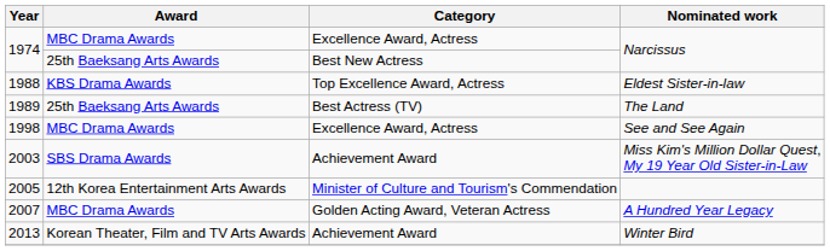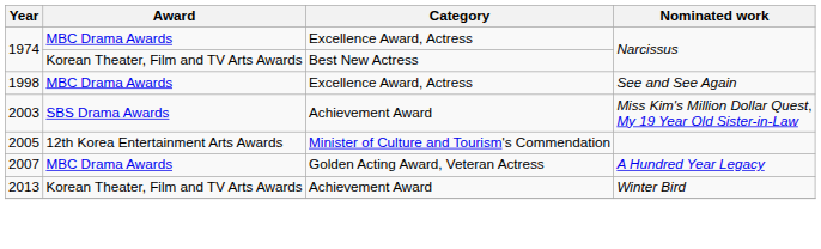 <table class="wikitable">
 <tr>
 <th>Year</th>
 <th>Award</th>
 <th>Category</th>
 <th>Nominated work</th>
 </tr>
 <tr>
 <td rowspan=2>1974</td>
 <td><a href='#'>MBC Drama Awards</a></td>
 <td>Excellence Award, Actress</td>
 <td rowspan=2><em>Narcissus</em></td>
 </tr>
 <tr>
-<td>25th <a href='#'>Baeksang Arts Awards</a></td>
+<td>Korean Theater, Film and TV Arts Awards </td>
 <td>Best New Actress</td>
-</tr>
-<tr>
-<td>1988</td>
-<td><a href='#'>KBS Drama Awards</a></td>
-<td>Top Excellence Award, Actress</td>
-<td><em>Eldest Sister-in-law</em></td>
-</tr>
-<tr>
-<td>1989</td>
-<td>25th <a href='#'>Baeksang Arts Awards</a></td>
-<td>Best Actress (TV)</td>
-<td><em>The Land</em></td>
 </tr>
 <tr>
 <td>1998</td>
 <td><a href='#'>MBC Drama Awards</a></td>
 <td>Excellence Award, Actress</td>
 <td><em>See and See Again</em></td>
 </tr>
 <tr>
 <td>2003</td>
 <td><a href='#'>SBS Drama Awards</a></td>
 <td>Achievement Award</td>
 <td><em>Miss Kim's Million Dollar Quest</em>, <br> <em><a href='#'>My 19 Year Old Sister-in-Law</a></em></td>
 </tr>
 <tr>
 <td>2005</td>
 <td>12th Korea Entertainment Arts Awards</td>
 <td><a href='#'>Minister of Culture and Tourism</a>'s Commendation</td>
 <td></td>
 </tr>
 <tr>
 <td>2007</td>
 <td><a href='#'>MBC Drama Awards</a></td>
 <td>Golden Acting Award, Veteran Actress</td>
 <td><em><a href='#'>A Hundred Year Legacy</a></em></td>
 </tr>
 <tr>
 <td>2013</td>
 <td>Korean Theater, Film and TV Arts Awards </td>
 <td>Achievement Award</td>
 <td><em>Winter Bird</em></td>
 </tr>
 <tr>
 </tr>
 </table>
